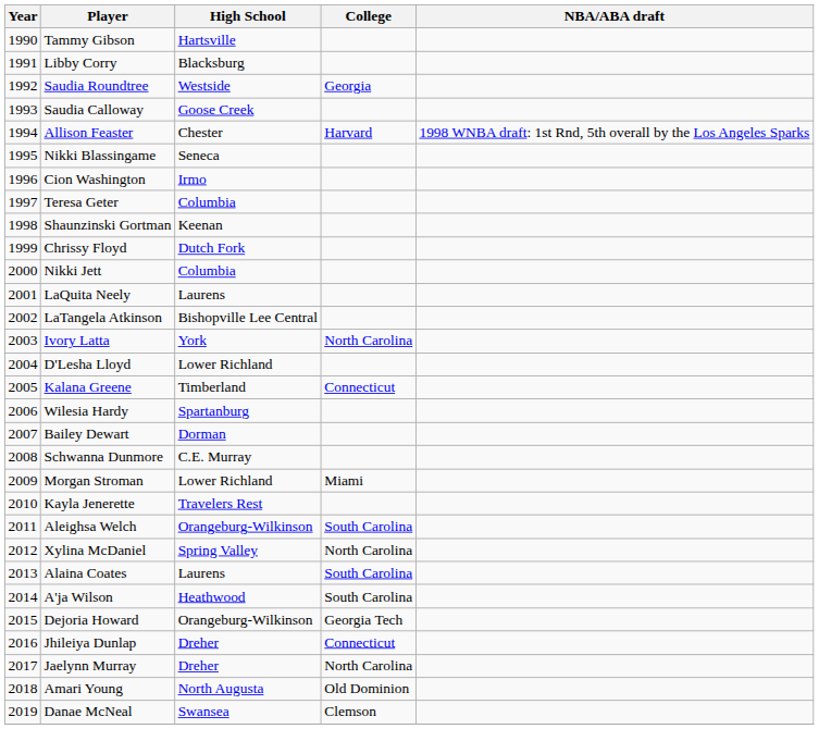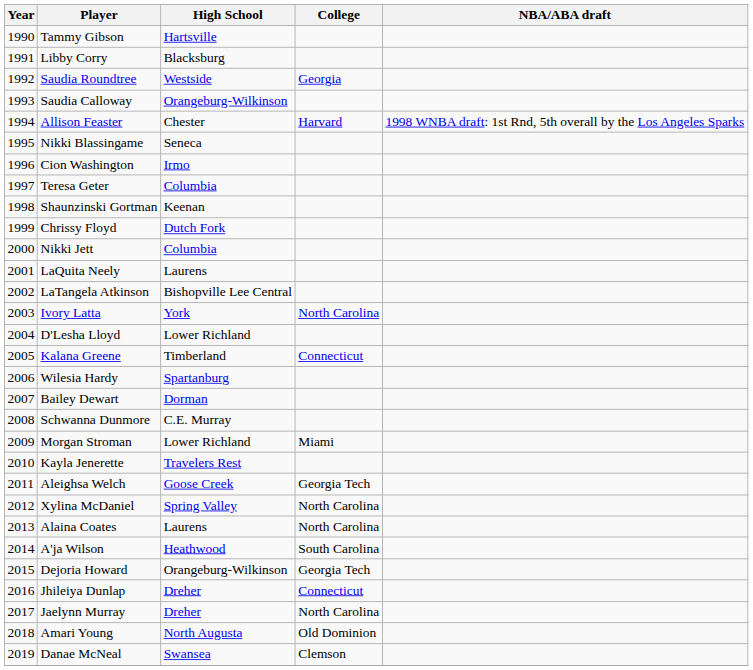 <table class="wikitable sortable">
 <tr>
 <th>Year</th>
 <th>Player</th>
 <th>High School</th>
 <th>College</th>
 <th>NBA/ABA draft</th>
 </tr>
 <tr>
 <td>1990</td>
 <td>Tammy Gibson</td>
 <td><a href='#'>Hartsville</a></td>
 <td></td>
 <td></td>
 </tr>
 <tr>
 <td>1991</td>
 <td>Libby Corry</td>
 <td>Blacksburg</td>
 <td></td>
 <td></td>
 </tr>
 <tr>
 <td>1992</td>
 <td><a href='#'>Saudia Roundtree</a></td>
 <td><a href='#'>Westside</a></td>
 <td><a href='#'>Georgia</a></td>
 <td></td>
 </tr>
 <tr>
 <td>1993</td>
 <td>Saudia Calloway</td>
-<td><a href='#'>Goose Creek</a></td>
+<td><a href='#'>Orangeburg-Wilkinson</a></td>
 <td></td>
 <td></td>
 </tr>
 <tr>
 <td>1994</td>
 <td><a href='#'>Allison Feaster</a></td>
 <td>Chester</td>
 <td><a href='#'>Harvard</a></td>
 <td><a href='#'>1998 WNBA draft</a>: 1st Rnd, 5th overall by the <a href='#'>Los Angeles Sparks</a></td>
 </tr>
 <tr>
 <td>1995</td>
 <td>Nikki Blassingame</td>
 <td>Seneca</td>
 <td></td>
 <td></td>
 </tr>
 <tr>
 <td>1996</td>
 <td>Cion Washington</td>
 <td><a href='#'>Irmo</a></td>
 <td></td>
 <td></td>
 </tr>
 <tr>
 <td>1997</td>
 <td>Teresa Geter</td>
 <td><a href='#'>Columbia</a></td>
 <td></td>
 <td></td>
 </tr>
 <tr>
 <td>1998</td>
 <td>Shaunzinski Gortman</td>
 <td>Keenan</td>
 <td></td>
 <td></td>
 </tr>
 <tr>
 <td>1999</td>
 <td>Chrissy Floyd</td>
 <td><a href='#'>Dutch Fork</a></td>
 <td></td>
 <td></td>
 </tr>
 <tr>
 <td>2000</td>
 <td>Nikki Jett</td>
 <td><a href='#'>Columbia</a></td>
 <td></td>
 <td></td>
 </tr>
 <tr>
 <td>2001</td>
 <td>LaQuita Neely</td>
 <td>Laurens</td>
 <td></td>
 <td></td>
 </tr>
 <tr>
 <td>2002</td>
 <td>LaTangela Atkinson</td>
 <td>Bishopville Lee Central</td>
 <td></td>
 <td></td>
 </tr>
 <tr>
 <td>2003</td>
 <td><a href='#'>Ivory Latta</a></td>
 <td><a href='#'>York</a></td>
 <td><a href='#'>North Carolina</a></td>
 <td></td>
 </tr>
 <tr>
 <td>2004</td>
 <td>D'Lesha Lloyd</td>
 <td>Lower Richland</td>
 <td></td>
 <td></td>
 </tr>
 <tr>
 <td>2005</td>
 <td><a href='#'>Kalana Greene</a></td>
 <td>Timberland</td>
 <td><a href='#'>Connecticut</a></td>
 <td></td>
 </tr>
 <tr>
 <td>2006</td>
 <td>Wilesia Hardy</td>
 <td><a href='#'>Spartanburg</a></td>
 <td></td>
 <td></td>
 </tr>
 <tr>
 <td>2007</td>
 <td>Bailey Dewart</td>
 <td><a href='#'>Dorman</a></td>
 <td></td>
 <td></td>
 </tr>
 <tr>
 <td>2008</td>
 <td>Schwanna Dunmore</td>
 <td>C.E. Murray</td>
 <td></td>
 <td></td>
 </tr>
 <tr>
 <td>2009</td>
 <td>Morgan Stroman</td>
 <td>Lower Richland</td>
 <td>Miami</td>
 <td></td>
 </tr>
 <tr>
 <td>2010</td>
 <td>Kayla Jenerette</td>
 <td><a href='#'>Travelers Rest</a></td>
 <td></td>
 <td></td>
 </tr>
 <tr>
 <td>2011</td>
 <td>Aleighsa Welch</td>
-<td><a href='#'>Orangeburg-Wilkinson</a></td>
-<td><a href='#'>South Carolina</a></td>
+<td><a href='#'>Goose Creek</a></td>
+<td>Georgia Tech</td>
 <td></td>
 </tr>
 <tr>
 <td>2012</td>
 <td>Xylina McDaniel</td>
 <td><a href='#'>Spring Valley</a></td>
 <td>North Carolina</td>
 <td></td>
 </tr>
 <tr>
 <td>2013</td>
 <td>Alaina Coates</td>
 <td>Laurens</td>
-<td><a href='#'>South Carolina</a></td>
+<td>North Carolina</td>
 <td></td>
 </tr>
 <tr>
 <td>2014</td>
 <td>A'ja Wilson</td>
 <td><a href='#'>Heathwood</a></td>
 <td>South Carolina</td>
 <td></td>
 </tr>
 <tr>
 <td>2015</td>
 <td>Dejoria Howard</td>
 <td>Orangeburg-Wilkinson</td>
 <td>Georgia Tech</td>
 <td></td>
 </tr>
 <tr>
 <td>2016</td>
 <td>Jhileiya Dunlap</td>
 <td><a href='#'>Dreher</a></td>
 <td><a href='#'>Connecticut</a></td>
 <td></td>
 </tr>
 <tr>
 <td>2017</td>
 <td>Jaelynn Murray</td>
 <td><a href='#'>Dreher</a></td>
 <td>North Carolina</td>
 <td></td>
 </tr>
 <tr>
 <td>2018</td>
 <td>Amari Young</td>
 <td><a href='#'>North Augusta</a></td>
 <td>Old Dominion</td>
 <td></td>
 </tr>
 <tr>
 <td>2019</td>
 <td>Danae McNeal</td>
 <td><a href='#'>Swansea</a></td>
 <td>Clemson</td>
 <td></td>
 </tr>
 <tr>
 </tr>
 </table>
